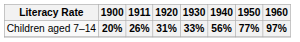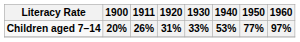 <table class="wikitable sortable">
 <tr>
 <th>Literacy Rate</th>
 <th>1900</th>
 <th>1911</th>
 <th>1920</th>
 <th>1930</th>
 <th>1940</th>
 <th>1950</th>
 <th>1960</th>
 </tr>
 <tr>
-<td>Children aged 7–14</td>
+<td><strong>Children aged 7–14</strong></td>
 <th>20%</th>
 <th>26%</th>
 <th>31%</th>
 <th>33%</th>
-<th>56%</th>
+<th>53%</th>
 <th>77%</th>
 <th>97%</th>
 </tr>
 <tr>
 </tr>
 </table>
